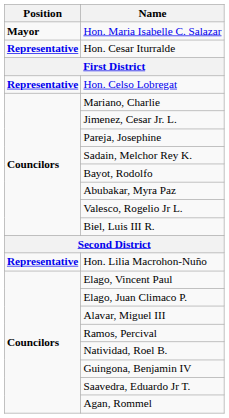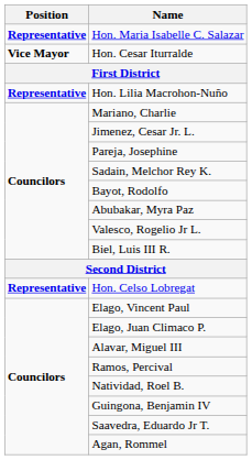 <table class="wikitable">
 <tr>
 <th>Position</th>
 <th>Name</th>
 </tr>
 <tr>
-<td><strong>Mayor</strong></td>
+<td><strong><a href='#'>Representative</a></strong></td>
 <td><a href='#'>Hon. Maria Isabelle C. Salazar</a></td>
 </tr>
 <tr>
-<td><strong><a href='#'>Representative</a></strong></td>
+<td><strong>Vice Mayor</strong></td>
 <td>Hon. Cesar Iturralde</td>
 </tr>
 <tr>
 <th colspan=2><strong><a href='#'>First District</a></strong></th>
 </tr>
 <tr>
 <td><strong><a href='#'>Representative</a></strong></td>
-<td><a href='#'>Hon. Celso Lobregat</a></td>
+<td>Hon. Lilia Macrohon-Nuño</td>
 </tr>
 <tr>
 <td rowspan=8><strong>Councilors</strong></td>
 <td>Mariano, Charlie</td>
 </tr>
 <tr>
 <td>Jimenez, Cesar Jr. L.</td>
 </tr>
 <tr>
 <td>Pareja, Josephine</td>
 </tr>
 <tr>
 <td>Sadain, Melchor Rey K.</td>
 </tr>
 <tr>
 <td>Bayot, Rodolfo</td>
 </tr>
 <tr>
 <td>Abubakar, Myra Paz</td>
 </tr>
 <tr>
 <td>Valesco, Rogelio Jr L.</td>
 </tr>
 <tr>
 <td>Biel, Luis III R.</td>
 </tr>
 <tr>
 <th colspan=2><strong><a href='#'>Second District</a></strong></th>
 </tr>
 <tr>
 <td><strong><a href='#'>Representative</a></strong></td>
-<td>Hon. Lilia Macrohon-Nuño</td>
+<td><a href='#'>Hon. Celso Lobregat</a></td>
 </tr>
 <tr>
 <td rowspan=8><strong>Councilors</strong></td>
 <td>Elago, Vincent Paul</td>
 </tr>
 <tr>
 <td>Elago, Juan Climaco P.</td>
 </tr>
 <tr>
 <td>Alavar, Miguel III</td>
 </tr>
 <tr>
 <td>Ramos, Percival</td>
 </tr>
 <tr>
 <td>Natividad, Roel B.</td>
 </tr>
 <tr>
 <td>Guingona, Benjamin IV</td>
 </tr>
 <tr>
 <td>Saavedra, Eduardo Jr T.</td>
 </tr>
 <tr>
 <td>Agan, Rommel</td>
 </tr>
 </table>
